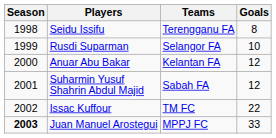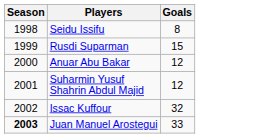 <table class=wikitable style="font-size:85%">
 <tr>
 <th>Season</th>
 <th>Players</th>
-<th>Teams</th>
 <th>Goals</th>
 </tr>
 <tr>
 <td align=center>1998</td>
 <td> <a href='#'>Seidu Issifu</a></td>
-<td> <a href='#'>Terengganu FA</a></td>
 <td align=center>8</td>
 </tr>
 <tr>
 <td align=center>1999</td>
 <td> <a href='#'>Rusdi Suparman</a></td>
-<td> <a href='#'>Selangor FA</a></td>
-<td align=center>10</td>
+<td align=center>15</td>
 </tr>
 <tr>
 <td align=center>2000</td>
 <td> <a href='#'>Anuar Abu Bakar</a></td>
-<td> <a href='#'>Kelantan FA</a></td>
 <td align=center>12</td>
 </tr>
 <tr>
 <td align=center>2001</td>
 <td> <a href='#'>Suharmin Yusuf</a><br> <a href='#'>Shahrin Abdul Majid</a></td>
-<td> <a href='#'>Sabah FA</a></td>
 <td align=center>12</td>
 </tr>
 <tr>
 <td align=center>2002</td>
 <td> <a href='#'>Issac Kuffour</a></td>
-<td> <a href='#'>TM FC</a></td>
-<td align=center>22</td>
+<td align=center>32</td>
 </tr>
 <tr>
 <td align=center><strong>2003</strong></td>
 <td> <a href='#'>Juan Manuel Arostegui</a></td>
-<td> <a href='#'>MPPJ FC</a></td>
 <td align=center>33</td>
 </tr>
 </table>
